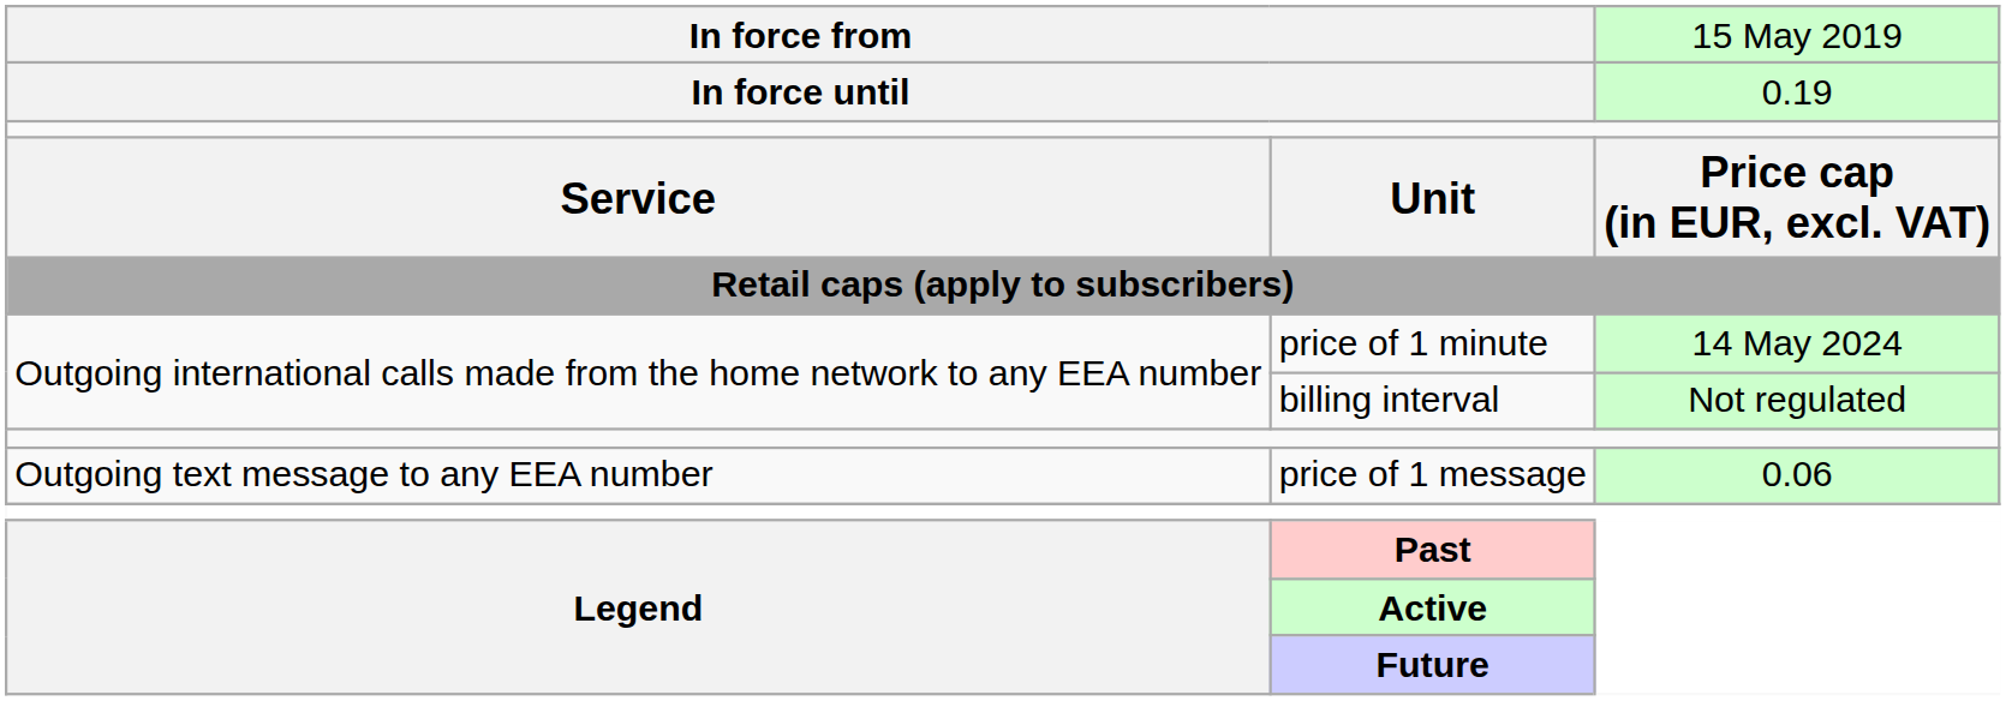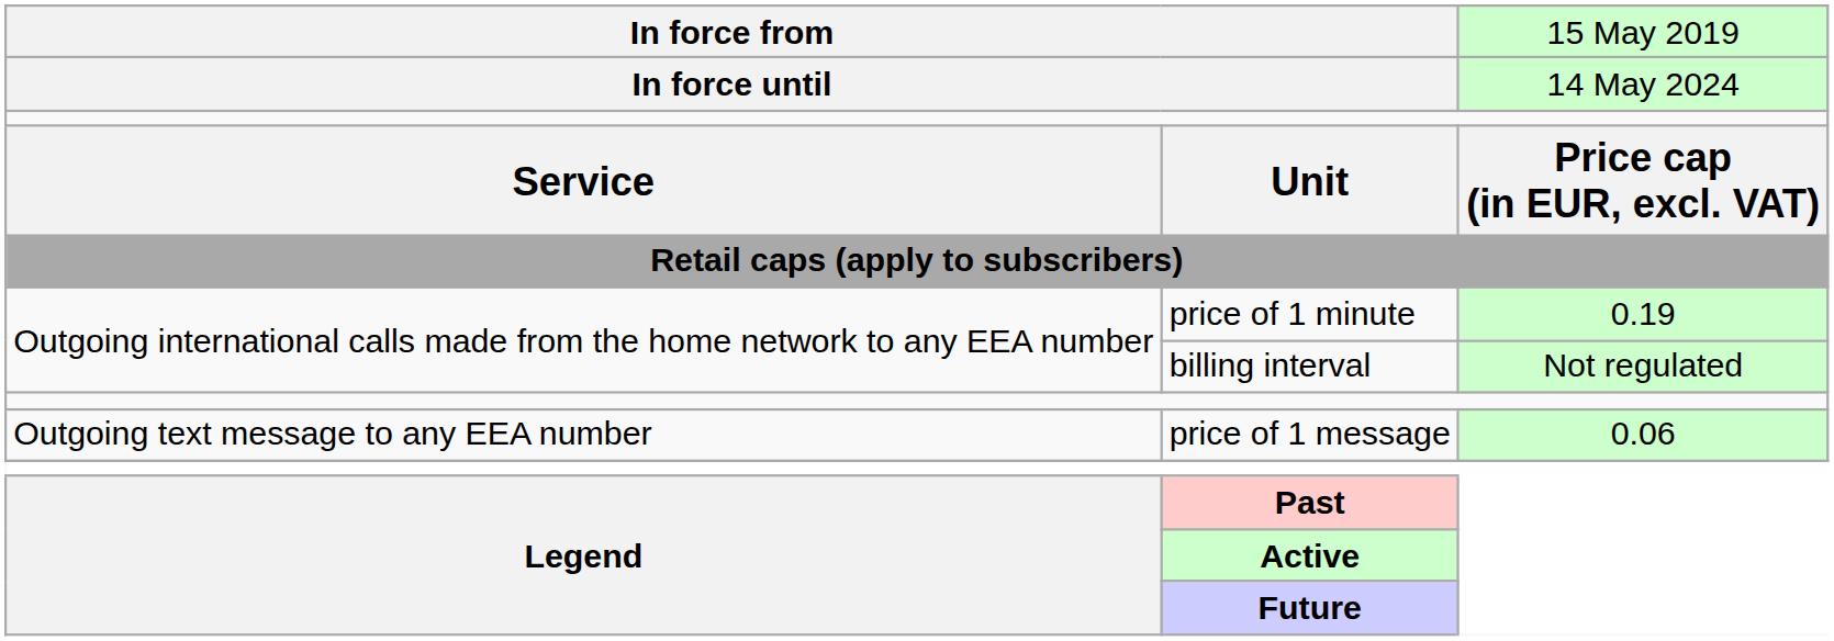 <table class="wikitable" style="font-size: 85%; text-align:center;">
 <tr>
 <th colspan=2>In force from</th>
 <td style="background:#cfc">15 May 2019</td>
 </tr>
 <tr>
 <th colspan=2>In force until</th>
-<td style="background:#cfc">0.19</td>
+<td style="background:#cfc">14 May 2024</td>
 </tr>
 <tr>
 <td colspan=3></td>
 </tr>
 <tr>
 <th><big>Service</big></th>
 <th><big>Unit</big></th>
 <th><big>Price cap<br>(in EUR, excl. VAT)</big></th>
 </tr>
 <tr>
 <th colspan=3 style="background:darkGrey;">Retail caps (apply to subscribers)</th>
 </tr>
 <tr>
 <td rowspan=2 style="text-align:left;">Outgoing international calls made from the home network to any EEA number</td>
 <td style="text-align:left;">price of 1 minute</td>
-<td style="background:#cfc">14 May 2024</td>
+<td style="background:#cfc">0.19</td>
 </tr>
 <tr>
 <td style="text-align:left;">billing interval</td>
 <td style="background:#cfc">Not regulated</td>
 </tr>
 <tr>
 <td colspan=3></td>
 </tr>
 <tr>
 <td style="text-align:left;">Outgoing text message to any EEA number</td>
 <td style="text-align:left;">price of 1 message</td>
 <td style="background:#cfc">0.06</td>
 </tr>
 <tr>
 </tr>
 <tr style="border-right:hidden">
 <td colspan=3 style="border-left:hidden; border-right:hidden; background:#fff;"></td>
 </tr>
 <tr style="border-right:hidden">
 <th rowspan=3>Legend</th>
 <th style="background:#fcc">Past</th>
 <td colspan=1 rowspan=3 style="border-top:hidden; border-bottom:hidden; border-right:hidden; background:#fff;"></td>
 </tr>
 <tr style="border-right:hidden">
 <th style="background:#cfc;">Active</th>
 </tr>
 <tr style="border-right:hidden">
 <th style="background:#ccf">Future</th>
 </tr>
 </table>
